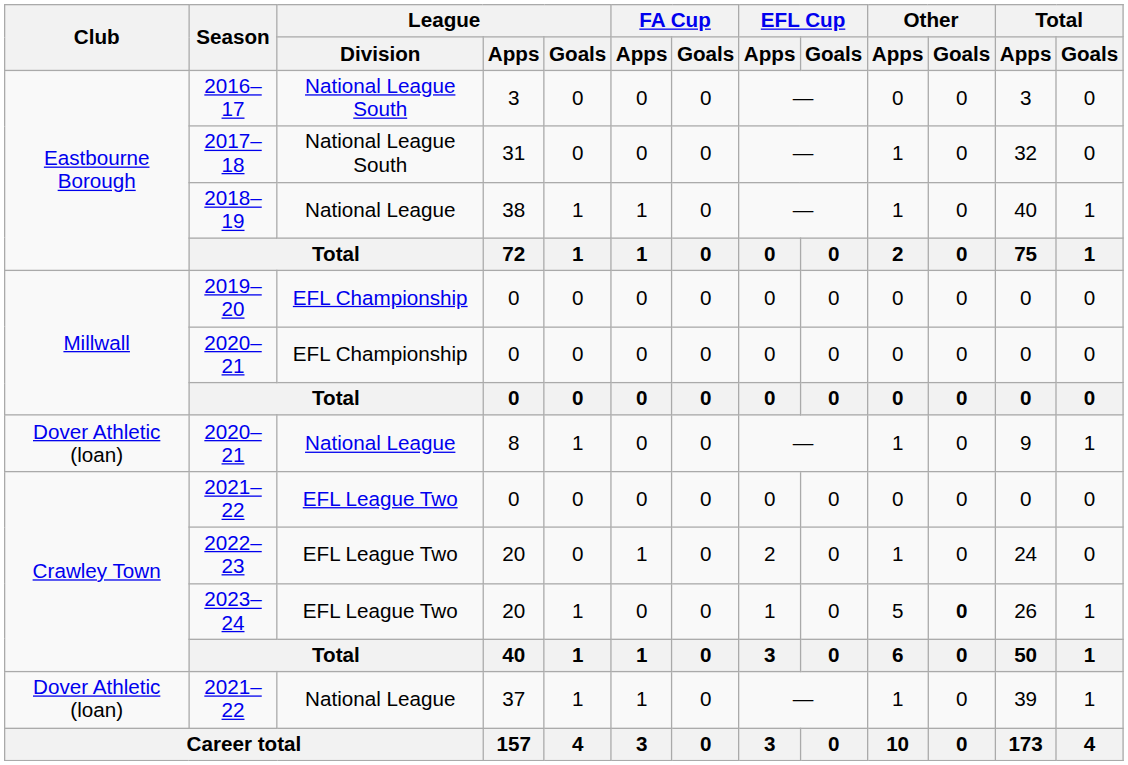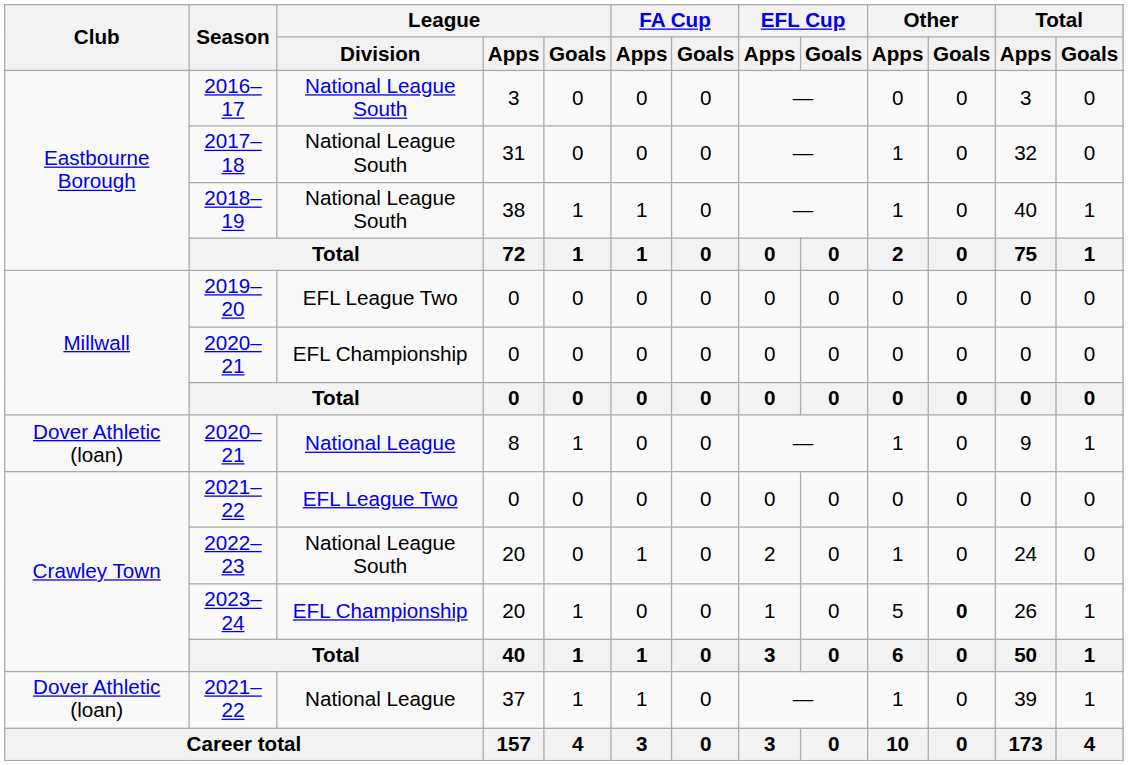 <table class="wikitable" style="text-align: center">
 <tr>
 <th rowspan="2">Club</th>
 <th rowspan="2">Season</th>
 <th colspan="3">League</th>
 <th colspan="2"><a href='#'>FA Cup</a></th>
 <th colspan="2"><a href='#'>EFL Cup</a></th>
 <th colspan="2">Other</th>
 <th colspan="2">Total</th>
 </tr>
 <tr>
 <th>Division</th>
 <th>Apps</th>
 <th>Goals</th>
 <th>Apps</th>
 <th>Goals</th>
 <th>Apps</th>
 <th>Goals</th>
 <th>Apps</th>
 <th>Goals</th>
 <th>Apps</th>
 <th>Goals</th>
 </tr>
 <tr>
 <td rowspan="4"><a href='#'>Eastbourne Borough</a></td>
 <td><a href='#'>2016–17</a></td>
 <td><a href='#'>National League South</a></td>
 <td>3</td>
 <td>0</td>
 <td>0</td>
 <td>0</td>
 <td colspan="2">—</td>
 <td>0</td>
 <td>0</td>
 <td>3</td>
 <td>0</td>
 </tr>
 <tr>
 <td><a href='#'>2017–18</a></td>
 <td>National League South</td>
 <td>31</td>
 <td>0</td>
 <td>0</td>
 <td>0</td>
 <td colspan="2">—</td>
 <td>1</td>
 <td>0</td>
 <td>32</td>
 <td>0</td>
 </tr>
 <tr>
 <td><a href='#'>2018–19</a></td>
-<td>National League</td>
+<td>National League South</td>
 <td>38</td>
 <td>1</td>
 <td>1</td>
 <td>0</td>
 <td colspan="2">—</td>
 <td>1</td>
 <td>0</td>
 <td>40</td>
 <td>1</td>
 </tr>
 <tr>
 <th colspan="2">Total</th>
 <th>72</th>
 <th>1</th>
 <th>1</th>
 <th>0</th>
 <th>0</th>
 <th>0</th>
 <th>2</th>
 <th>0</th>
 <th>75</th>
 <th>1</th>
 </tr>
 <tr>
 <td rowspan="3"><a href='#'>Millwall</a></td>
 <td><a href='#'>2019–20</a></td>
-<td><a href='#'>EFL Championship</a></td>
+<td>EFL League Two</td>
 <td>0</td>
 <td>0</td>
 <td>0</td>
 <td>0</td>
 <td>0</td>
 <td>0</td>
 <td>0</td>
 <td>0</td>
 <td>0</td>
 <td>0</td>
 </tr>
 <tr>
 <td><a href='#'>2020–21</a></td>
 <td>EFL Championship</td>
 <td>0</td>
 <td>0</td>
 <td>0</td>
 <td>0</td>
 <td>0</td>
 <td>0</td>
 <td>0</td>
 <td>0</td>
 <td>0</td>
 <td>0</td>
 </tr>
 <tr>
 <th colspan="2">Total</th>
 <th>0</th>
 <th>0</th>
 <th>0</th>
 <th>0</th>
 <th>0</th>
 <th>0</th>
 <th>0</th>
 <th>0</th>
 <th>0</th>
 <th>0</th>
 </tr>
 <tr>
 <td><a href='#'>Dover Athletic</a> (loan)</td>
 <td><a href='#'>2020–21</a></td>
 <td><a href='#'>National League</a></td>
 <td>8</td>
 <td>1</td>
 <td>0</td>
 <td>0</td>
 <td colspan="2">—</td>
 <td>1</td>
 <td>0</td>
 <td>9</td>
 <td>1</td>
 </tr>
 <tr>
 <td rowspan="4"><a href='#'>Crawley Town</a></td>
 <td><a href='#'>2021–22</a></td>
 <td><a href='#'>EFL League Two</a></td>
 <td>0</td>
 <td>0</td>
 <td>0</td>
 <td>0</td>
 <td>0</td>
 <td>0</td>
 <td>0</td>
 <td>0</td>
 <td>0</td>
 <td>0</td>
 </tr>
 <tr>
 <td><a href='#'>2022–23</a></td>
-<td>EFL League Two</td>
+<td>National League South</td>
 <td>20</td>
 <td>0</td>
 <td>1</td>
 <td>0</td>
 <td>2</td>
 <td>0</td>
 <td>1</td>
 <td>0</td>
 <td>24</td>
 <td>0</td>
 </tr>
 <tr>
 <td><a href='#'>2023–24</a></td>
-<td>EFL League Two</td>
+<td><a href='#'>EFL Championship</a></td>
 <td>20</td>
 <td>1</td>
 <td>0</td>
 <td>0</td>
 <td>1</td>
 <td>0</td>
 <td>5</td>
 <td><strong>0</strong></td>
 <td>26</td>
 <td>1</td>
 </tr>
 <tr>
 <th colspan="2">Total</th>
 <th>40</th>
 <th>1</th>
 <th>1</th>
 <th>0</th>
 <th>3</th>
 <th>0</th>
 <th>6</th>
 <th>0</th>
 <th>50</th>
 <th>1</th>
 </tr>
 <tr>
 <td><a href='#'>Dover Athletic</a> (loan)</td>
 <td><a href='#'>2021–22</a></td>
 <td>National League</td>
 <td>37</td>
 <td>1</td>
 <td>1</td>
 <td>0</td>
 <td colspan="2">—</td>
 <td>1</td>
 <td>0</td>
 <td>39</td>
 <td>1</td>
 </tr>
 <tr>
 <th colspan="3">Career total</th>
 <th>157</th>
 <th>4</th>
 <th>3</th>
 <th>0</th>
 <th>3</th>
 <th>0</th>
 <th>10</th>
 <th>0</th>
 <th>173</th>
 <th>4</th>
 </tr>
 </table>
